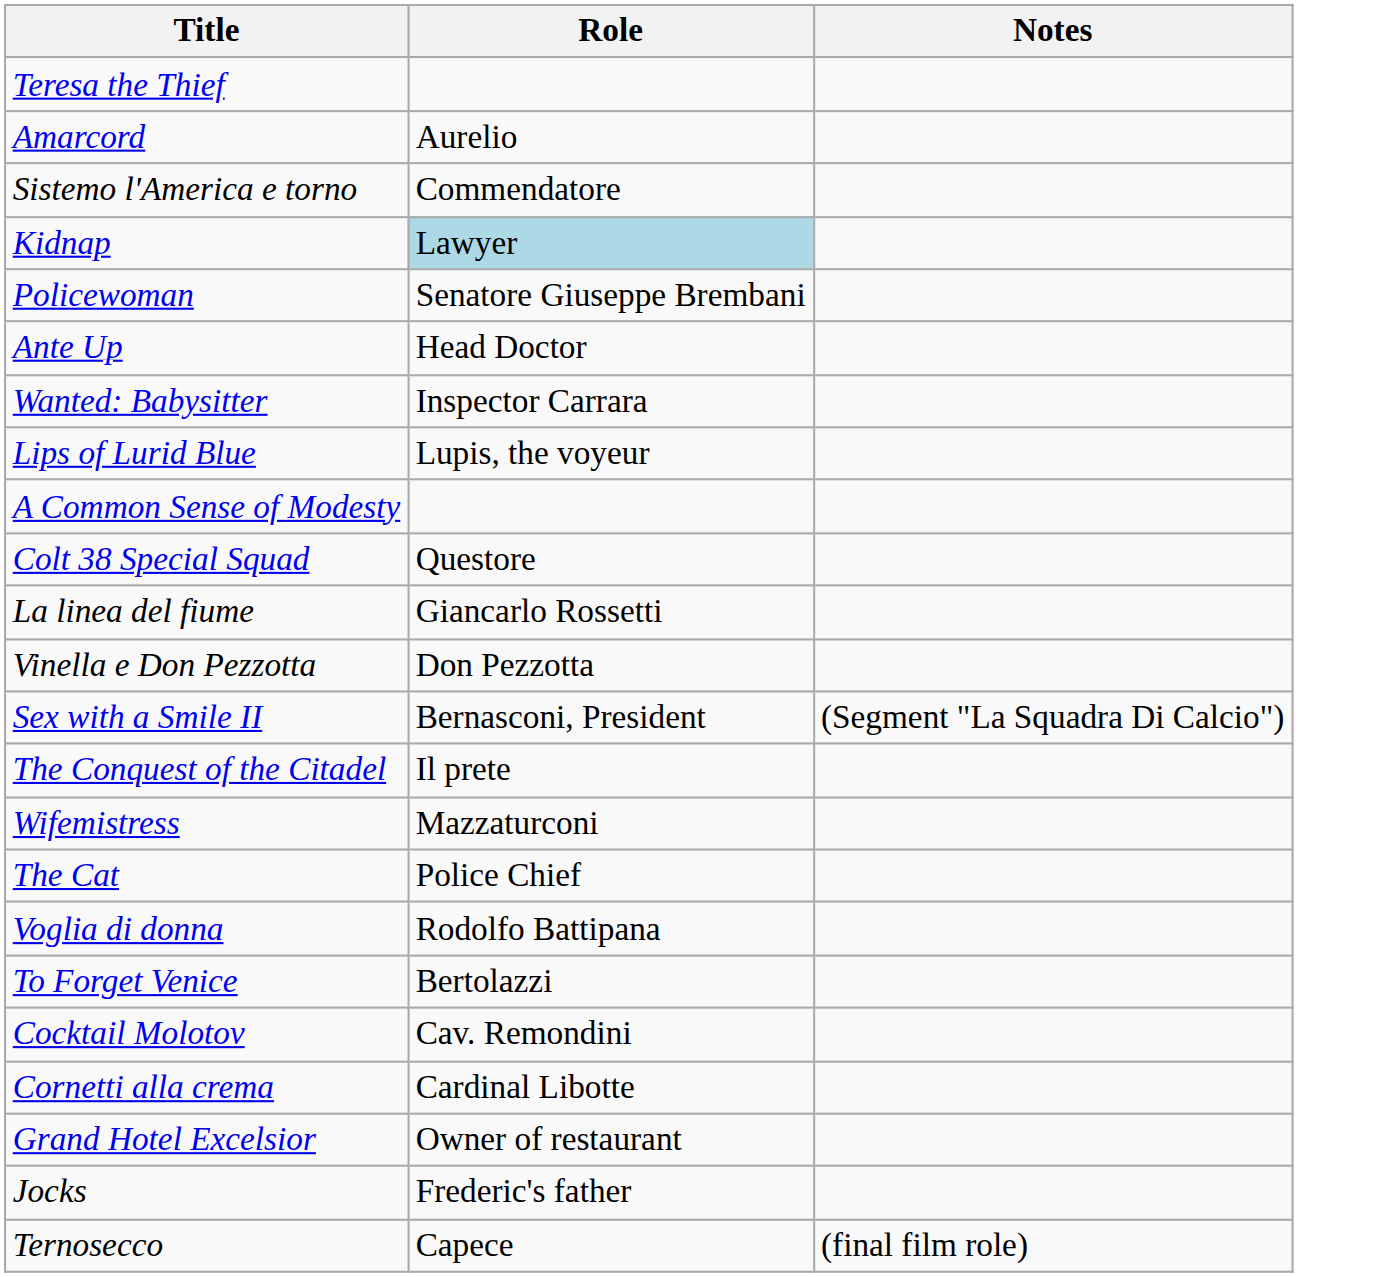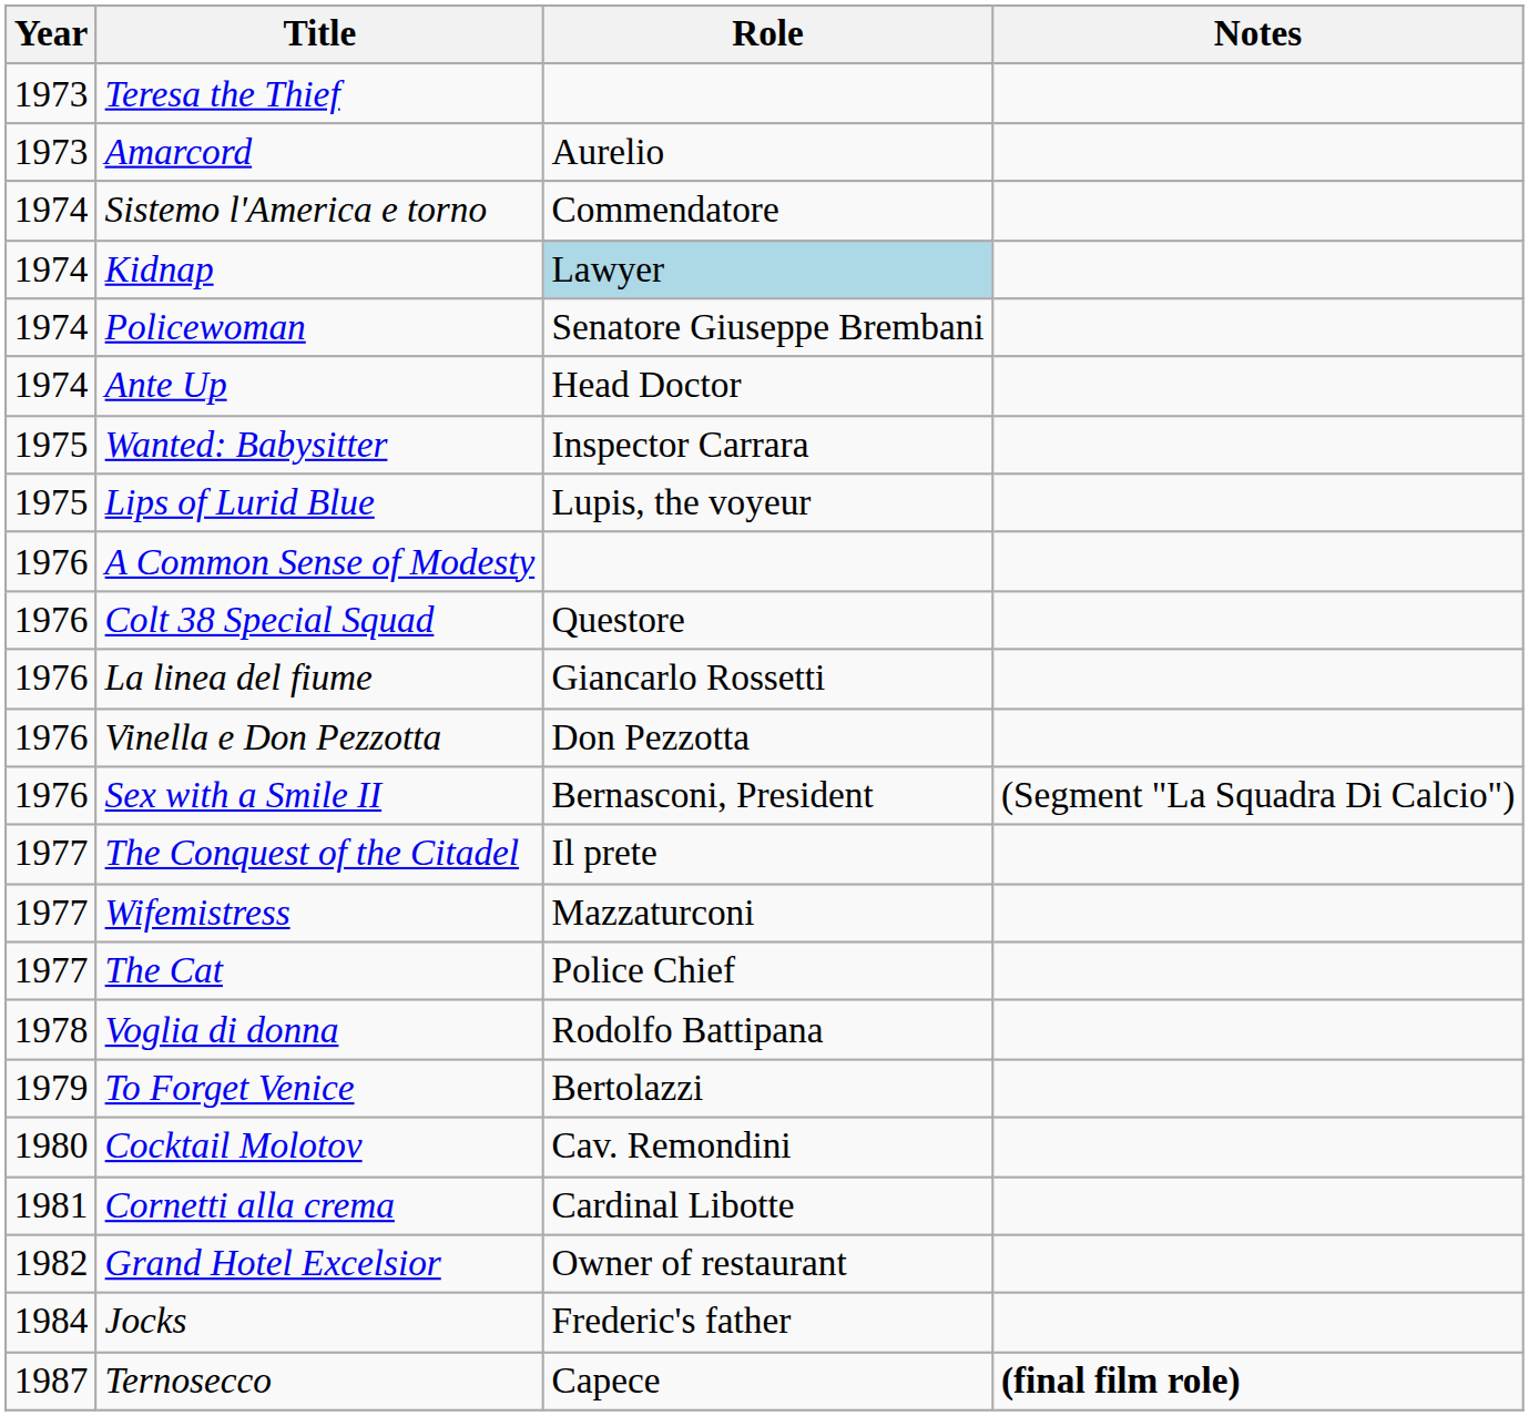 <table class="wikitable">
 <tr>
+<th>Year</th>
 <th>Title</th>
 <th>Role</th>
 <th>Notes</th>
 </tr>
 <tr>
+<td>1973</td>
 <td><em><a href='#'>Teresa the Thief</a></em></td>
 <td></td>
 <td></td>
 </tr>
 <tr>
+<td>1973</td>
 <td><em><a href='#'>Amarcord</a></em></td>
 <td>Aurelio</td>
 <td></td>
 </tr>
 <tr>
+<td>1974</td>
 <td><em>Sistemo l'America e torno</em></td>
 <td>Commendatore</td>
 <td></td>
 </tr>
 <tr>
+<td>1974</td>
 <td><em><a href='#'>Kidnap</a></em></td>
 <td style="background: lightblue;">Lawyer</td>
 <td></td>
 </tr>
 <tr>
+<td>1974</td>
 <td><em><a href='#'>Policewoman</a></em></td>
 <td>Senatore Giuseppe Brembani</td>
 <td></td>
 </tr>
 <tr>
+<td>1974</td>
 <td><em><a href='#'>Ante Up</a></em></td>
 <td>Head Doctor</td>
 <td></td>
 </tr>
 <tr>
+<td>1975</td>
 <td><em><a href='#'>Wanted: Babysitter</a></em></td>
 <td>Inspector Carrara</td>
 <td></td>
 </tr>
 <tr>
+<td>1975</td>
 <td><em><a href='#'>Lips of Lurid Blue</a></em></td>
 <td>Lupis, the voyeur</td>
 <td></td>
 </tr>
 <tr>
+<td>1976</td>
 <td><em><a href='#'>A Common Sense of Modesty</a></em></td>
 <td></td>
 <td></td>
 </tr>
 <tr>
+<td>1976</td>
 <td><em><a href='#'>Colt 38 Special Squad</a></em></td>
 <td>Questore</td>
 <td></td>
 </tr>
 <tr>
+<td>1976</td>
 <td><em>La linea del fiume</em></td>
 <td>Giancarlo Rossetti</td>
 <td></td>
 </tr>
 <tr>
+<td>1976</td>
 <td><em>Vinella e Don Pezzotta</em></td>
 <td>Don Pezzotta</td>
 <td></td>
 </tr>
 <tr>
+<td>1976</td>
 <td><em><a href='#'>Sex with a Smile II</a></em></td>
 <td>Bernasconi, President</td>
 <td>(Segment "La Squadra Di Calcio")</td>
 </tr>
 <tr>
+<td>1977</td>
 <td><em><a href='#'>The Conquest of the Citadel</a></em></td>
 <td>Il prete</td>
 <td></td>
 </tr>
 <tr>
+<td>1977</td>
 <td><em><a href='#'>Wifemistress</a></em></td>
 <td>Mazzaturconi</td>
 <td></td>
 </tr>
 <tr>
+<td>1977</td>
 <td><em><a href='#'>The Cat</a></em></td>
 <td>Police Chief</td>
 <td></td>
 </tr>
 <tr>
+<td>1978</td>
 <td><em><a href='#'>Voglia di donna</a></em></td>
 <td>Rodolfo Battipana</td>
 <td></td>
 </tr>
 <tr>
+<td>1979</td>
 <td><em><a href='#'>To Forget Venice</a></em></td>
 <td>Bertolazzi</td>
 <td></td>
 </tr>
 <tr>
+<td>1980</td>
 <td><em><a href='#'>Cocktail Molotov</a></em></td>
 <td>Cav. Remondini</td>
 <td></td>
 </tr>
 <tr>
+<td>1981</td>
 <td><em><a href='#'>Cornetti alla crema</a></em></td>
 <td>Cardinal Libotte</td>
 <td></td>
 </tr>
 <tr>
+<td>1982</td>
 <td><em><a href='#'>Grand Hotel Excelsior</a></em></td>
 <td>Owner of restaurant</td>
 <td></td>
 </tr>
 <tr>
+<td>1984</td>
 <td><em>Jocks</em></td>
 <td>Frederic's father</td>
 <td></td>
 </tr>
 <tr>
+<td>1987</td>
 <td><em>Ternosecco</em></td>
 <td>Capece</td>
-<td>(final film role)</td>
+<td><strong>(final film role)</strong></td>
 </tr>
 </table>
